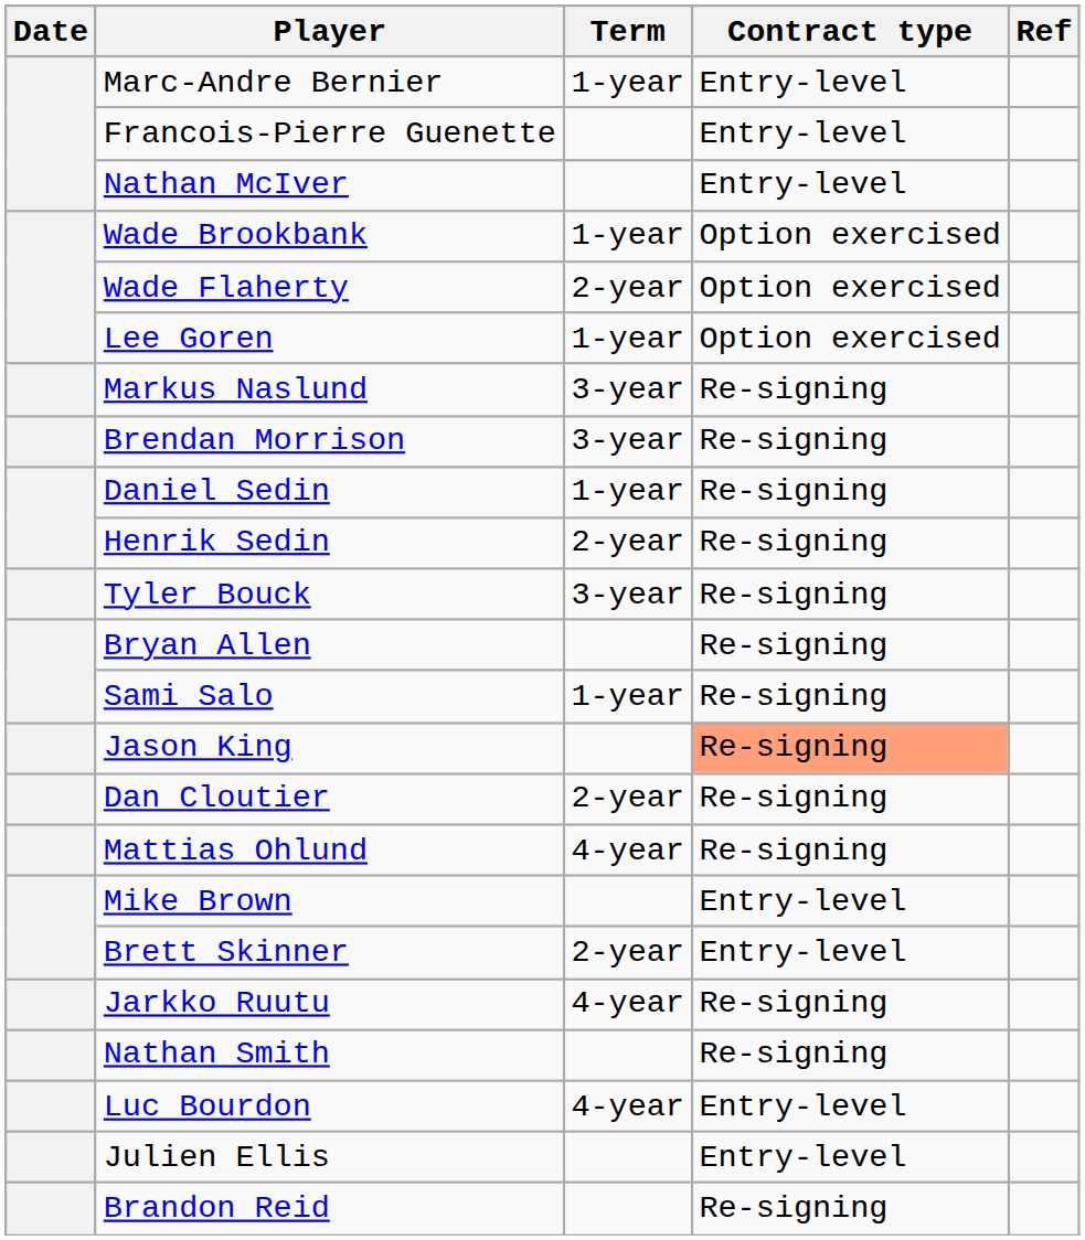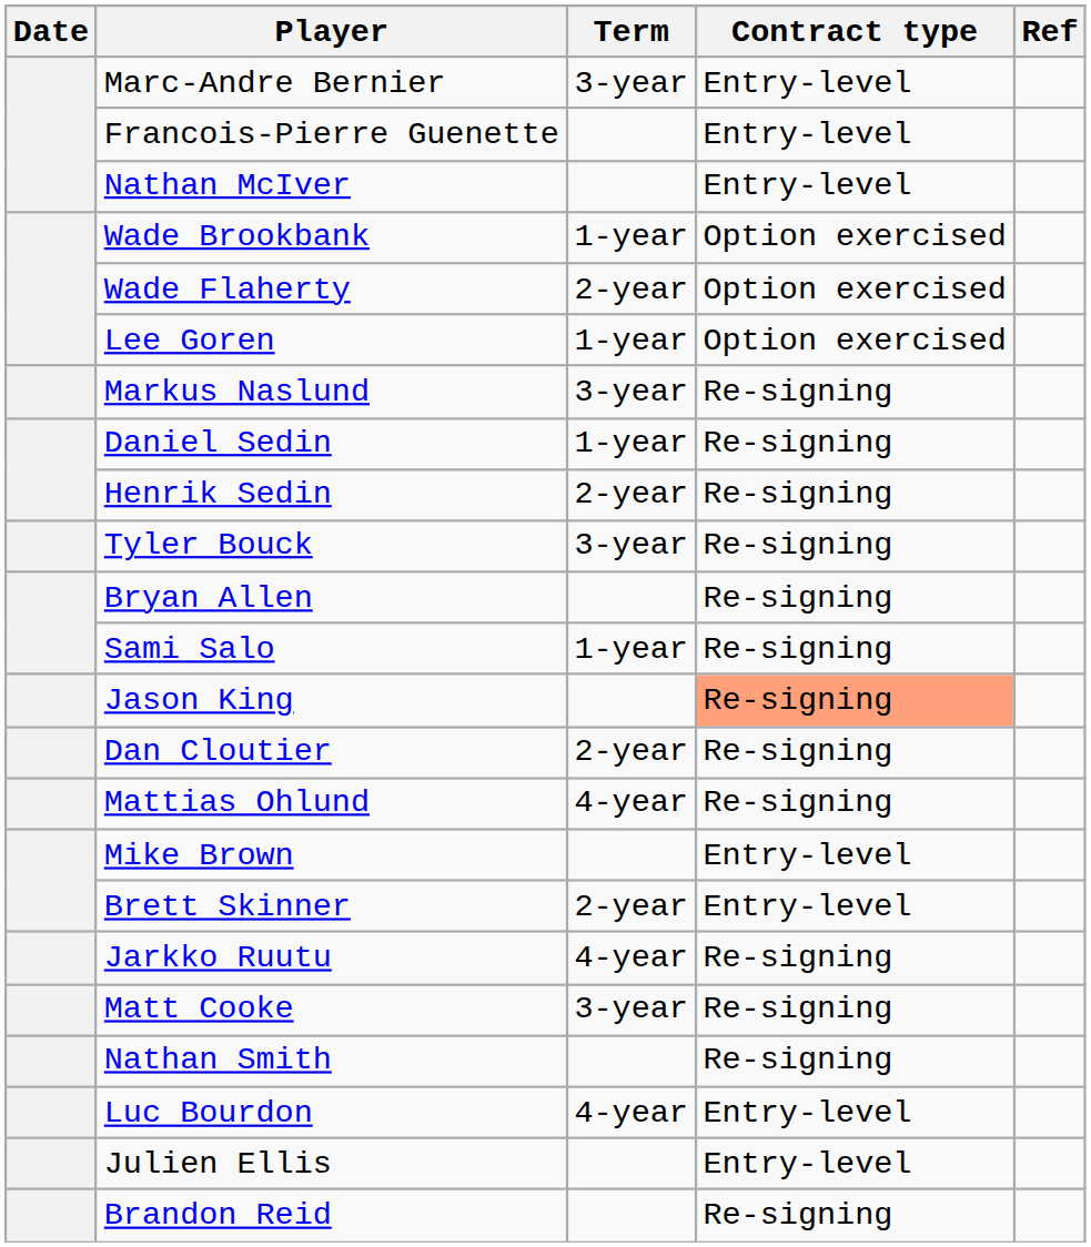 <table class="wikitable plainrowheaders">
 <tr style="background:#ddd; text-align:center;">
 <th>Date</th>
 <th>Player</th>
 <th>Term</th>
 <th>Contract type</th>
 <th>Ref</th>
 </tr>
 <tr>
 <th scope="row" rowspan=3></th>
 <td>Marc-Andre Bernier</td>
-<td>1-year</td>
+<td>3-year</td>
 <td>Entry-level</td>
 <td></td>
 </tr>
 <tr>
 <td>Francois-Pierre Guenette</td>
 <td></td>
 <td>Entry-level</td>
 <td></td>
 </tr>
 <tr>
 <td><a href='#'>Nathan McIver</a></td>
 <td></td>
 <td>Entry-level</td>
 <td></td>
 </tr>
 <tr>
 <th scope="row" rowspan=3></th>
 <td><a href='#'>Wade Brookbank</a></td>
 <td>1-year</td>
 <td>Option exercised</td>
 <td></td>
 </tr>
 <tr>
 <td><a href='#'>Wade Flaherty</a></td>
 <td>2-year</td>
 <td>Option exercised</td>
 <td></td>
 </tr>
 <tr>
 <td><a href='#'>Lee Goren</a></td>
 <td>1-year</td>
 <td>Option exercised</td>
 <td></td>
 </tr>
 <tr>
 <th scope="row"></th>
 <td><a href='#'>Markus Naslund</a></td>
-<td>3-year</td>
-<td>Re-signing</td>
-<td></td>
-</tr>
-<tr>
-<th scope="row"></th>
-<td><a href='#'>Brendan Morrison</a></td>
 <td>3-year</td>
 <td>Re-signing</td>
 <td></td>
 </tr>
 <tr>
 <th scope="row" rowspan=2></th>
 <td><a href='#'>Daniel Sedin</a></td>
 <td>1-year</td>
 <td>Re-signing</td>
 <td></td>
 </tr>
 <tr>
 <td><a href='#'>Henrik Sedin</a></td>
 <td>2-year</td>
 <td>Re-signing</td>
 <td></td>
 </tr>
 <tr>
 <th scope="row"></th>
 <td><a href='#'>Tyler Bouck</a></td>
 <td>3-year</td>
 <td>Re-signing</td>
 <td></td>
 </tr>
 <tr>
 <th scope="row" rowspan=2></th>
 <td><a href='#'>Bryan Allen</a></td>
 <td></td>
 <td>Re-signing</td>
 <td></td>
 </tr>
 <tr>
 <td><a href='#'>Sami Salo</a></td>
 <td>1-year</td>
 <td>Re-signing</td>
 <td></td>
 </tr>
 <tr>
 <th scope="row"></th>
 <td><a href='#'>Jason King</a></td>
 <td></td>
 <td style="background: lightsalmon;">Re-signing</td>
 <td></td>
 </tr>
 <tr>
 <th scope="row"></th>
 <td><a href='#'>Dan Cloutier</a></td>
 <td>2-year</td>
 <td>Re-signing</td>
 <td></td>
 </tr>
 <tr>
 <th scope="row"></th>
 <td><a href='#'>Mattias Ohlund</a></td>
 <td>4-year</td>
 <td>Re-signing</td>
 <td></td>
 </tr>
 <tr>
 <th scope="row" rowspan=2></th>
 <td><a href='#'>Mike Brown</a></td>
 <td></td>
 <td>Entry-level</td>
 <td></td>
 </tr>
 <tr>
 <td><a href='#'>Brett Skinner</a></td>
 <td>2-year</td>
 <td>Entry-level</td>
 <td></td>
 </tr>
 <tr>
 <th scope="row"></th>
 <td><a href='#'>Jarkko Ruutu</a></td>
 <td>4-year</td>
 <td>Re-signing</td>
 <td></td>
 </tr>
 <tr>
 <th scope="row"></th>
+<td><a href='#'>Matt Cooke</a></td>
+<td>3-year</td>
+<td>Re-signing</td>
+<td></td>
+</tr>
+<tr>
+<th scope="row"></th>
 <td><a href='#'>Nathan Smith</a></td>
 <td></td>
 <td>Re-signing</td>
 <td></td>
 </tr>
 <tr>
 <th scope="row"></th>
 <td><a href='#'>Luc Bourdon</a></td>
 <td>4-year</td>
 <td>Entry-level</td>
 <td></td>
 </tr>
 <tr>
 <th scope="row"></th>
 <td>Julien Ellis</td>
 <td></td>
 <td>Entry-level</td>
 <td></td>
 </tr>
 <tr>
 <th scope="row"></th>
 <td><a href='#'>Brandon Reid</a></td>
 <td></td>
 <td>Re-signing</td>
 <td></td>
 </tr>
 </table>
